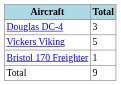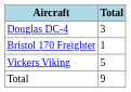 <table class="toccolours" border="1" cellpadding="3" style="border-collapse:collapse">
 <tr bgcolor=lightblue>
 <th>Aircraft</th>
 <th>Total</th>
 </tr>
 <tr>
 <td><a href='#'>Douglas DC-4</a></td>
 <td>3</td>
 </tr>
 <tr>
+<td><a href='#'>Bristol 170 Freighter</a></td>
+<td>1</td>
+</tr>
+<tr>
 <td><a href='#'>Vickers Viking</a></td>
 <td>5</td>
-</tr>
-<tr>
-<td><a href='#'>Bristol 170 Freighter</a></td>
-<td>1</td>
 </tr>
 <tr>
 <td>Total</td>
 <td>9</td>
 </tr>
 </table>
